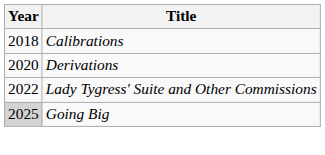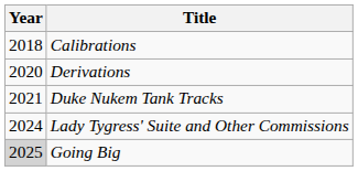 <table class="wikitable">
 <tr>
 <th>Year</th>
 <th>Title</th>
 </tr>
 <tr>
 <td>2018</td>
 <td><em>Calibrations</em></td>
 </tr>
 <tr>
 <td>2020</td>
 <td><em>Derivations</em></td>
 </tr>
 <tr>
-<td>2022</td>
+<td>2021</td>
+<td><em>Duke Nukem Tank Tracks</em></td>
+</tr>
+<tr>
+<td>2024</td>
 <td><em>Lady Tygress' Suite and Other Commissions</em></td>
 </tr>
 <tr>
 <td style="background: lightgrey;">2025</td>
 <td><em>Going Big</em></td>
 </tr>
 </table>
